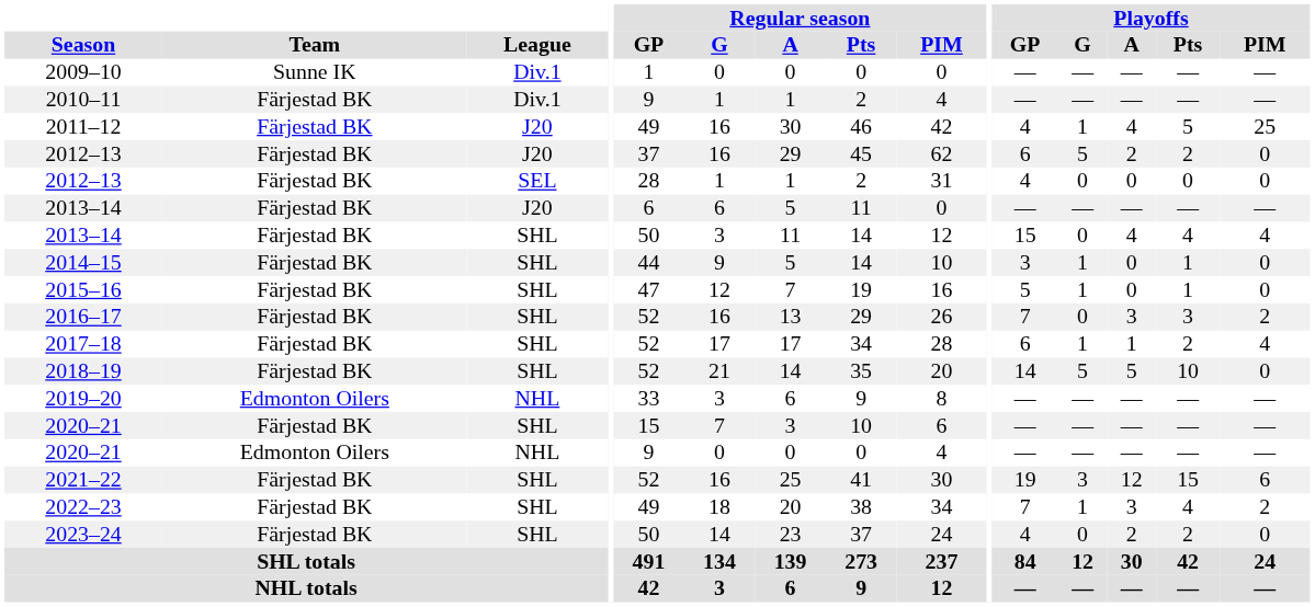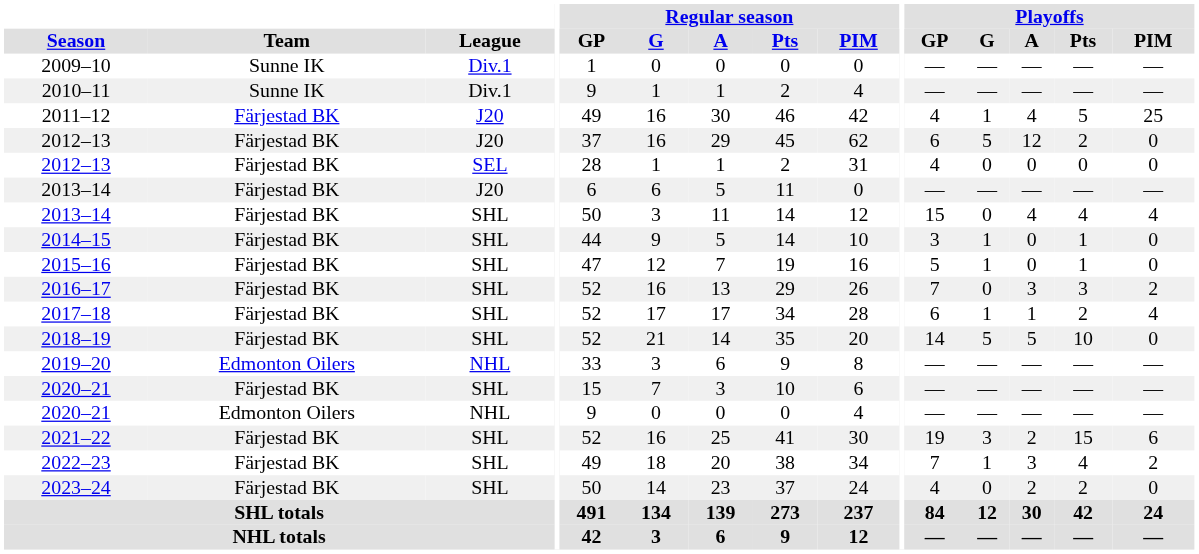 <table border="0" cellpadding="1" cellspacing="0" style="text-align:center; width:60em">
 <tr bgcolor="#e0e0e0">
 <th colspan="3" bgcolor="#ffffff"></th>
 <th rowspan="100" bgcolor="#ffffff"></th>
 <th colspan="5"><a href='#'>Regular season</a></th>
 <th rowspan="100" bgcolor="#ffffff"></th>
 <th colspan="5"><a href='#'>Playoffs</a></th>
 </tr>
 <tr bgcolor="#e0e0e0">
 <th><a href='#'>Season</a></th>
 <th>Team</th>
 <th>League</th>
 <th>GP</th>
 <th><a href='#'>G</a></th>
 <th><a href='#'>A</a></th>
 <th><a href='#'>Pts</a></th>
 <th><a href='#'>PIM</a></th>
 <th>GP</th>
 <th>G</th>
 <th>A</th>
 <th>Pts</th>
 <th>PIM</th>
 </tr>
 <tr>
 <td>2009–10</td>
 <td>Sunne IK</td>
 <td><a href='#'>Div.1</a></td>
 <td>1</td>
 <td>0</td>
 <td>0</td>
 <td>0</td>
 <td>0</td>
 <td>—</td>
 <td>—</td>
 <td>—</td>
 <td>—</td>
 <td>—</td>
 </tr>
 <tr bgcolor="#f0f0f0">
 <td>2010–11</td>
-<td>Färjestad BK</td>
+<td>Sunne IK</td>
 <td>Div.1</td>
 <td>9</td>
 <td>1</td>
 <td>1</td>
 <td>2</td>
 <td>4</td>
 <td>—</td>
 <td>—</td>
 <td>—</td>
 <td>—</td>
 <td>—</td>
 </tr>
 <tr>
 <td>2011–12</td>
 <td><a href='#'>Färjestad BK</a></td>
 <td><a href='#'>J20</a></td>
 <td>49</td>
 <td>16</td>
 <td>30</td>
 <td>46</td>
 <td>42</td>
 <td>4</td>
 <td>1</td>
 <td>4</td>
 <td>5</td>
 <td>25</td>
 </tr>
 <tr bgcolor="#f0f0f0">
 <td>2012–13</td>
 <td>Färjestad BK</td>
 <td>J20</td>
 <td>37</td>
 <td>16</td>
 <td>29</td>
 <td>45</td>
 <td>62</td>
 <td>6</td>
 <td>5</td>
-<td>2</td>
+<td>12</td>
 <td>2</td>
 <td>0</td>
 </tr>
 <tr>
 <td><a href='#'>2012–13</a></td>
 <td>Färjestad BK</td>
 <td><a href='#'>SEL</a></td>
 <td>28</td>
 <td>1</td>
 <td>1</td>
 <td>2</td>
 <td>31</td>
 <td>4</td>
 <td>0</td>
 <td>0</td>
 <td>0</td>
 <td>0</td>
 </tr>
 <tr bgcolor="#f0f0f0">
 <td>2013–14</td>
 <td>Färjestad BK</td>
 <td>J20</td>
 <td>6</td>
 <td>6</td>
 <td>5</td>
 <td>11</td>
 <td>0</td>
 <td>—</td>
 <td>—</td>
 <td>—</td>
 <td>—</td>
 <td>—</td>
 </tr>
 <tr>
 <td><a href='#'>2013–14</a></td>
 <td>Färjestad BK</td>
 <td>SHL</td>
 <td>50</td>
 <td>3</td>
 <td>11</td>
 <td>14</td>
 <td>12</td>
 <td>15</td>
 <td>0</td>
 <td>4</td>
 <td>4</td>
 <td>4</td>
 </tr>
 <tr bgcolor="#f0f0f0">
 <td><a href='#'>2014–15</a></td>
 <td>Färjestad BK</td>
 <td>SHL</td>
 <td>44</td>
 <td>9</td>
 <td>5</td>
 <td>14</td>
 <td>10</td>
 <td>3</td>
 <td>1</td>
 <td>0</td>
 <td>1</td>
 <td>0</td>
 </tr>
 <tr>
 <td><a href='#'>2015–16</a></td>
 <td>Färjestad BK</td>
 <td>SHL</td>
 <td>47</td>
 <td>12</td>
 <td>7</td>
 <td>19</td>
 <td>16</td>
 <td>5</td>
 <td>1</td>
 <td>0</td>
 <td>1</td>
 <td>0</td>
 </tr>
 <tr bgcolor="#f0f0f0">
 <td><a href='#'>2016–17</a></td>
 <td>Färjestad BK</td>
 <td>SHL</td>
 <td>52</td>
 <td>16</td>
 <td>13</td>
 <td>29</td>
 <td>26</td>
 <td>7</td>
 <td>0</td>
 <td>3</td>
 <td>3</td>
 <td>2</td>
 </tr>
 <tr>
 <td><a href='#'>2017–18</a></td>
 <td>Färjestad BK</td>
 <td>SHL</td>
 <td>52</td>
 <td>17</td>
 <td>17</td>
 <td>34</td>
 <td>28</td>
 <td>6</td>
 <td>1</td>
 <td>1</td>
 <td>2</td>
 <td>4</td>
 </tr>
 <tr bgcolor="#f0f0f0">
 <td><a href='#'>2018–19</a></td>
 <td>Färjestad BK</td>
 <td>SHL</td>
 <td>52</td>
 <td>21</td>
 <td>14</td>
 <td>35</td>
 <td>20</td>
 <td>14</td>
 <td>5</td>
 <td>5</td>
 <td>10</td>
 <td>0</td>
 </tr>
 <tr>
 <td><a href='#'>2019–20</a></td>
 <td><a href='#'>Edmonton Oilers</a></td>
 <td><a href='#'>NHL</a></td>
 <td>33</td>
 <td>3</td>
 <td>6</td>
 <td>9</td>
 <td>8</td>
 <td>—</td>
 <td>—</td>
 <td>—</td>
 <td>—</td>
 <td>—</td>
 </tr>
 <tr bgcolor="#f0f0f0">
 <td><a href='#'>2020–21</a></td>
 <td>Färjestad BK</td>
 <td>SHL</td>
 <td>15</td>
 <td>7</td>
 <td>3</td>
 <td>10</td>
 <td>6</td>
 <td>—</td>
 <td>—</td>
 <td>—</td>
 <td>—</td>
 <td>—</td>
 </tr>
 <tr>
 <td><a href='#'>2020–21</a></td>
 <td>Edmonton Oilers</td>
 <td>NHL</td>
 <td>9</td>
 <td>0</td>
 <td>0</td>
 <td>0</td>
 <td>4</td>
 <td>—</td>
 <td>—</td>
 <td>—</td>
 <td>—</td>
 <td>—</td>
 </tr>
 <tr bgcolor="#f0f0f0">
 <td><a href='#'>2021–22</a></td>
 <td>Färjestad BK</td>
 <td>SHL</td>
 <td>52</td>
 <td>16</td>
 <td>25</td>
 <td>41</td>
 <td>30</td>
 <td>19</td>
 <td>3</td>
-<td>12</td>
+<td>2</td>
 <td>15</td>
 <td>6</td>
 </tr>
 <tr>
 <td><a href='#'>2022–23</a></td>
 <td>Färjestad BK</td>
 <td>SHL</td>
 <td>49</td>
 <td>18</td>
 <td>20</td>
 <td>38</td>
 <td>34</td>
 <td>7</td>
 <td>1</td>
 <td>3</td>
 <td>4</td>
 <td>2</td>
 </tr>
 <tr bgcolor="#f0f0f0">
 <td><a href='#'>2023–24</a></td>
 <td>Färjestad BK</td>
 <td>SHL</td>
 <td>50</td>
 <td>14</td>
 <td>23</td>
 <td>37</td>
 <td>24</td>
 <td>4</td>
 <td>0</td>
 <td>2</td>
 <td>2</td>
 <td>0</td>
 </tr>
 <tr bgcolor="#e0e0e0">
 <th colspan="3">SHL totals</th>
 <th>491</th>
 <th>134</th>
 <th>139</th>
 <th>273</th>
 <th>237</th>
 <th>84</th>
 <th>12</th>
 <th>30</th>
 <th>42</th>
 <th>24</th>
 </tr>
 <tr bgcolor="#e0e0e0">
 <th colspan="3">NHL totals</th>
 <th>42</th>
 <th>3</th>
 <th>6</th>
 <th>9</th>
 <th>12</th>
 <th>—</th>
 <th>—</th>
 <th>—</th>
 <th>—</th>
 <th>—</th>
 </tr>
 </table>
